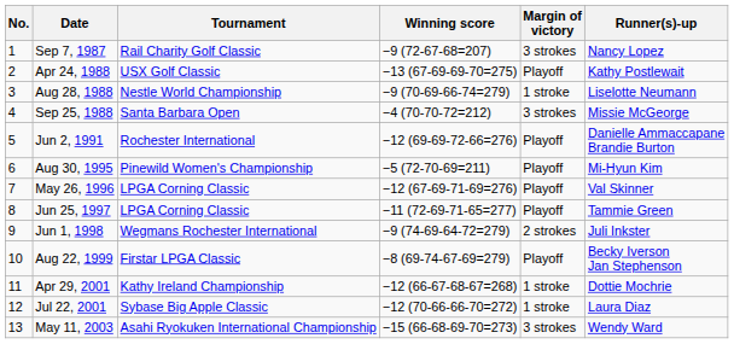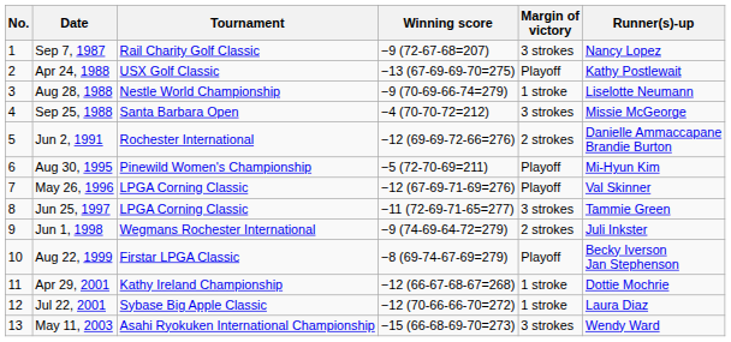 <table class="wikitable" style="font-size:95%;">
 <tr>
 <th>No.</th>
 <th>Date</th>
 <th>Tournament</th>
 <th>Winning score</th>
 <th>Margin of<br>victory</th>
 <th>Runner(s)-up</th>
 </tr>
 <tr>
 <td>1</td>
 <td>Sep 7, <a href='#'>1987</a></td>
 <td><a href='#'>Rail Charity Golf Classic</a></td>
 <td>−9 (72-67-68=207)</td>
 <td>3 strokes</td>
 <td> <a href='#'>Nancy Lopez</a></td>
 </tr>
 <tr>
 <td>2</td>
 <td>Apr 24, <a href='#'>1988</a></td>
 <td><a href='#'>USX Golf Classic</a></td>
 <td>−13 (67-69-69-70=275)</td>
 <td>Playoff</td>
 <td> <a href='#'>Kathy Postlewait</a></td>
 </tr>
 <tr>
 <td>3</td>
 <td>Aug 28, <a href='#'>1988</a></td>
 <td><a href='#'>Nestle World Championship</a></td>
 <td>−9 (70-69-66-74=279)</td>
 <td>1 stroke</td>
 <td> <a href='#'>Liselotte Neumann</a></td>
 </tr>
 <tr>
 <td>4</td>
 <td>Sep 25, <a href='#'>1988</a></td>
 <td><a href='#'>Santa Barbara Open</a></td>
 <td>−4 (70-70-72=212)</td>
 <td>3 strokes</td>
 <td> <a href='#'>Missie McGeorge</a></td>
 </tr>
 <tr>
 <td>5</td>
 <td>Jun 2, <a href='#'>1991</a></td>
 <td><a href='#'>Rochester International</a></td>
 <td>−12 (69-69-72-66=276)</td>
-<td>Playoff</td>
+<td>2 strokes</td>
 <td> <a href='#'>Danielle Ammaccapane</a><br> <a href='#'>Brandie Burton</a></td>
 </tr>
 <tr>
 <td>6</td>
 <td>Aug 30, <a href='#'>1995</a></td>
 <td><a href='#'>Pinewild Women's Championship</a></td>
 <td>−5 (72-70-69=211)</td>
 <td>Playoff</td>
 <td> <a href='#'>Mi-Hyun Kim</a></td>
 </tr>
 <tr>
 <td>7</td>
 <td>May 26, <a href='#'>1996</a></td>
 <td><a href='#'>LPGA Corning Classic</a></td>
 <td>−12 (67-69-71-69=276)</td>
 <td>Playoff</td>
 <td> <a href='#'>Val Skinner</a></td>
 </tr>
 <tr>
 <td>8</td>
 <td>Jun 25, <a href='#'>1997</a></td>
 <td><a href='#'>LPGA Corning Classic</a></td>
 <td>−11 (72-69-71-65=277)</td>
-<td>Playoff</td>
+<td>3 strokes</td>
 <td> <a href='#'>Tammie Green</a></td>
 </tr>
 <tr>
 <td>9</td>
 <td>Jun 1, <a href='#'>1998</a></td>
 <td><a href='#'>Wegmans Rochester International</a></td>
 <td>−9 (74-69-64-72=279)</td>
 <td>2 strokes</td>
 <td> <a href='#'>Juli Inkster</a></td>
 </tr>
 <tr>
 <td>10</td>
 <td>Aug 22, <a href='#'>1999</a></td>
 <td><a href='#'>Firstar LPGA Classic</a></td>
 <td>−8 (69-74-67-69=279)</td>
 <td>Playoff</td>
 <td> <a href='#'>Becky Iverson</a><br> <a href='#'>Jan Stephenson</a></td>
 </tr>
 <tr>
 <td>11</td>
 <td>Apr 29, <a href='#'>2001</a></td>
 <td><a href='#'>Kathy Ireland Championship</a></td>
 <td>−12 (66-67-68-67=268)</td>
 <td>1 stroke</td>
 <td> <a href='#'>Dottie Mochrie</a></td>
 </tr>
 <tr>
 <td>12</td>
 <td>Jul 22, <a href='#'>2001</a></td>
 <td><a href='#'>Sybase Big Apple Classic</a></td>
 <td>−12 (70-66-66-70=272)</td>
 <td>1 stroke</td>
 <td> <a href='#'>Laura Diaz</a></td>
 </tr>
 <tr>
 <td>13</td>
 <td>May 11, <a href='#'>2003</a></td>
 <td><a href='#'>Asahi Ryokuken International Championship</a></td>
 <td>−15 (66-68-69-70=273)</td>
 <td>3 strokes</td>
 <td> <a href='#'>Wendy Ward</a></td>
 </tr>
 </table>
